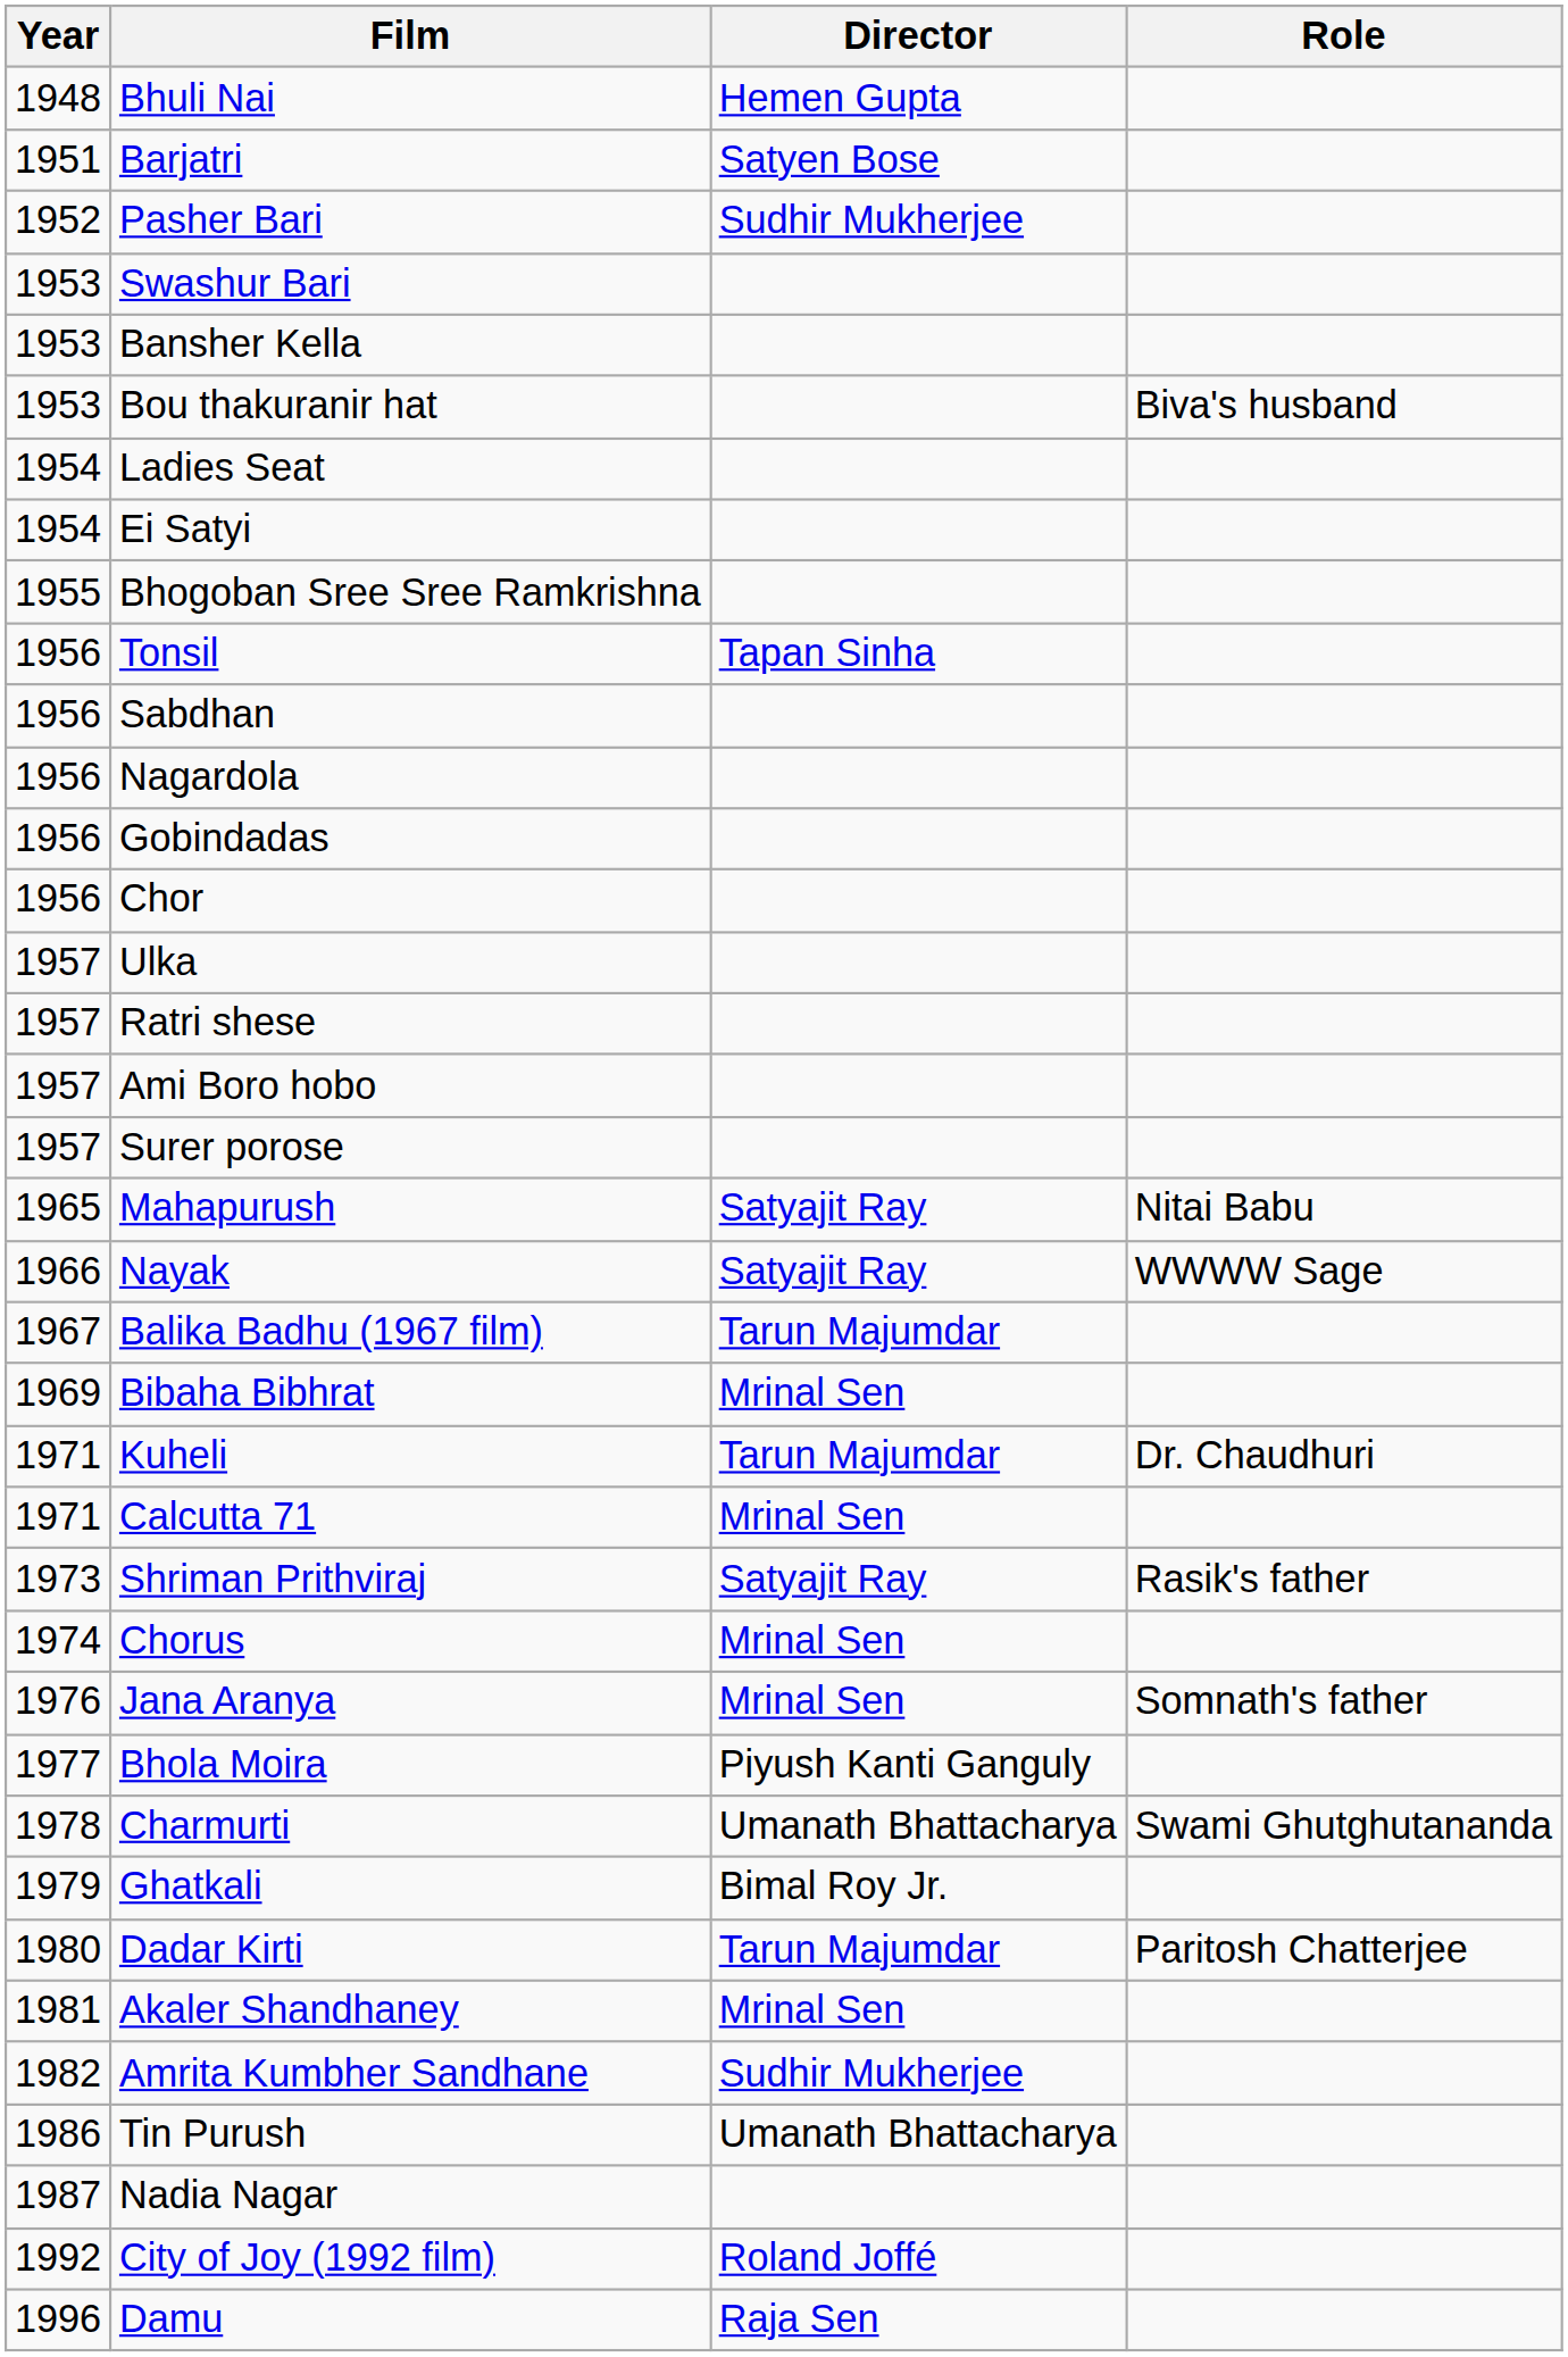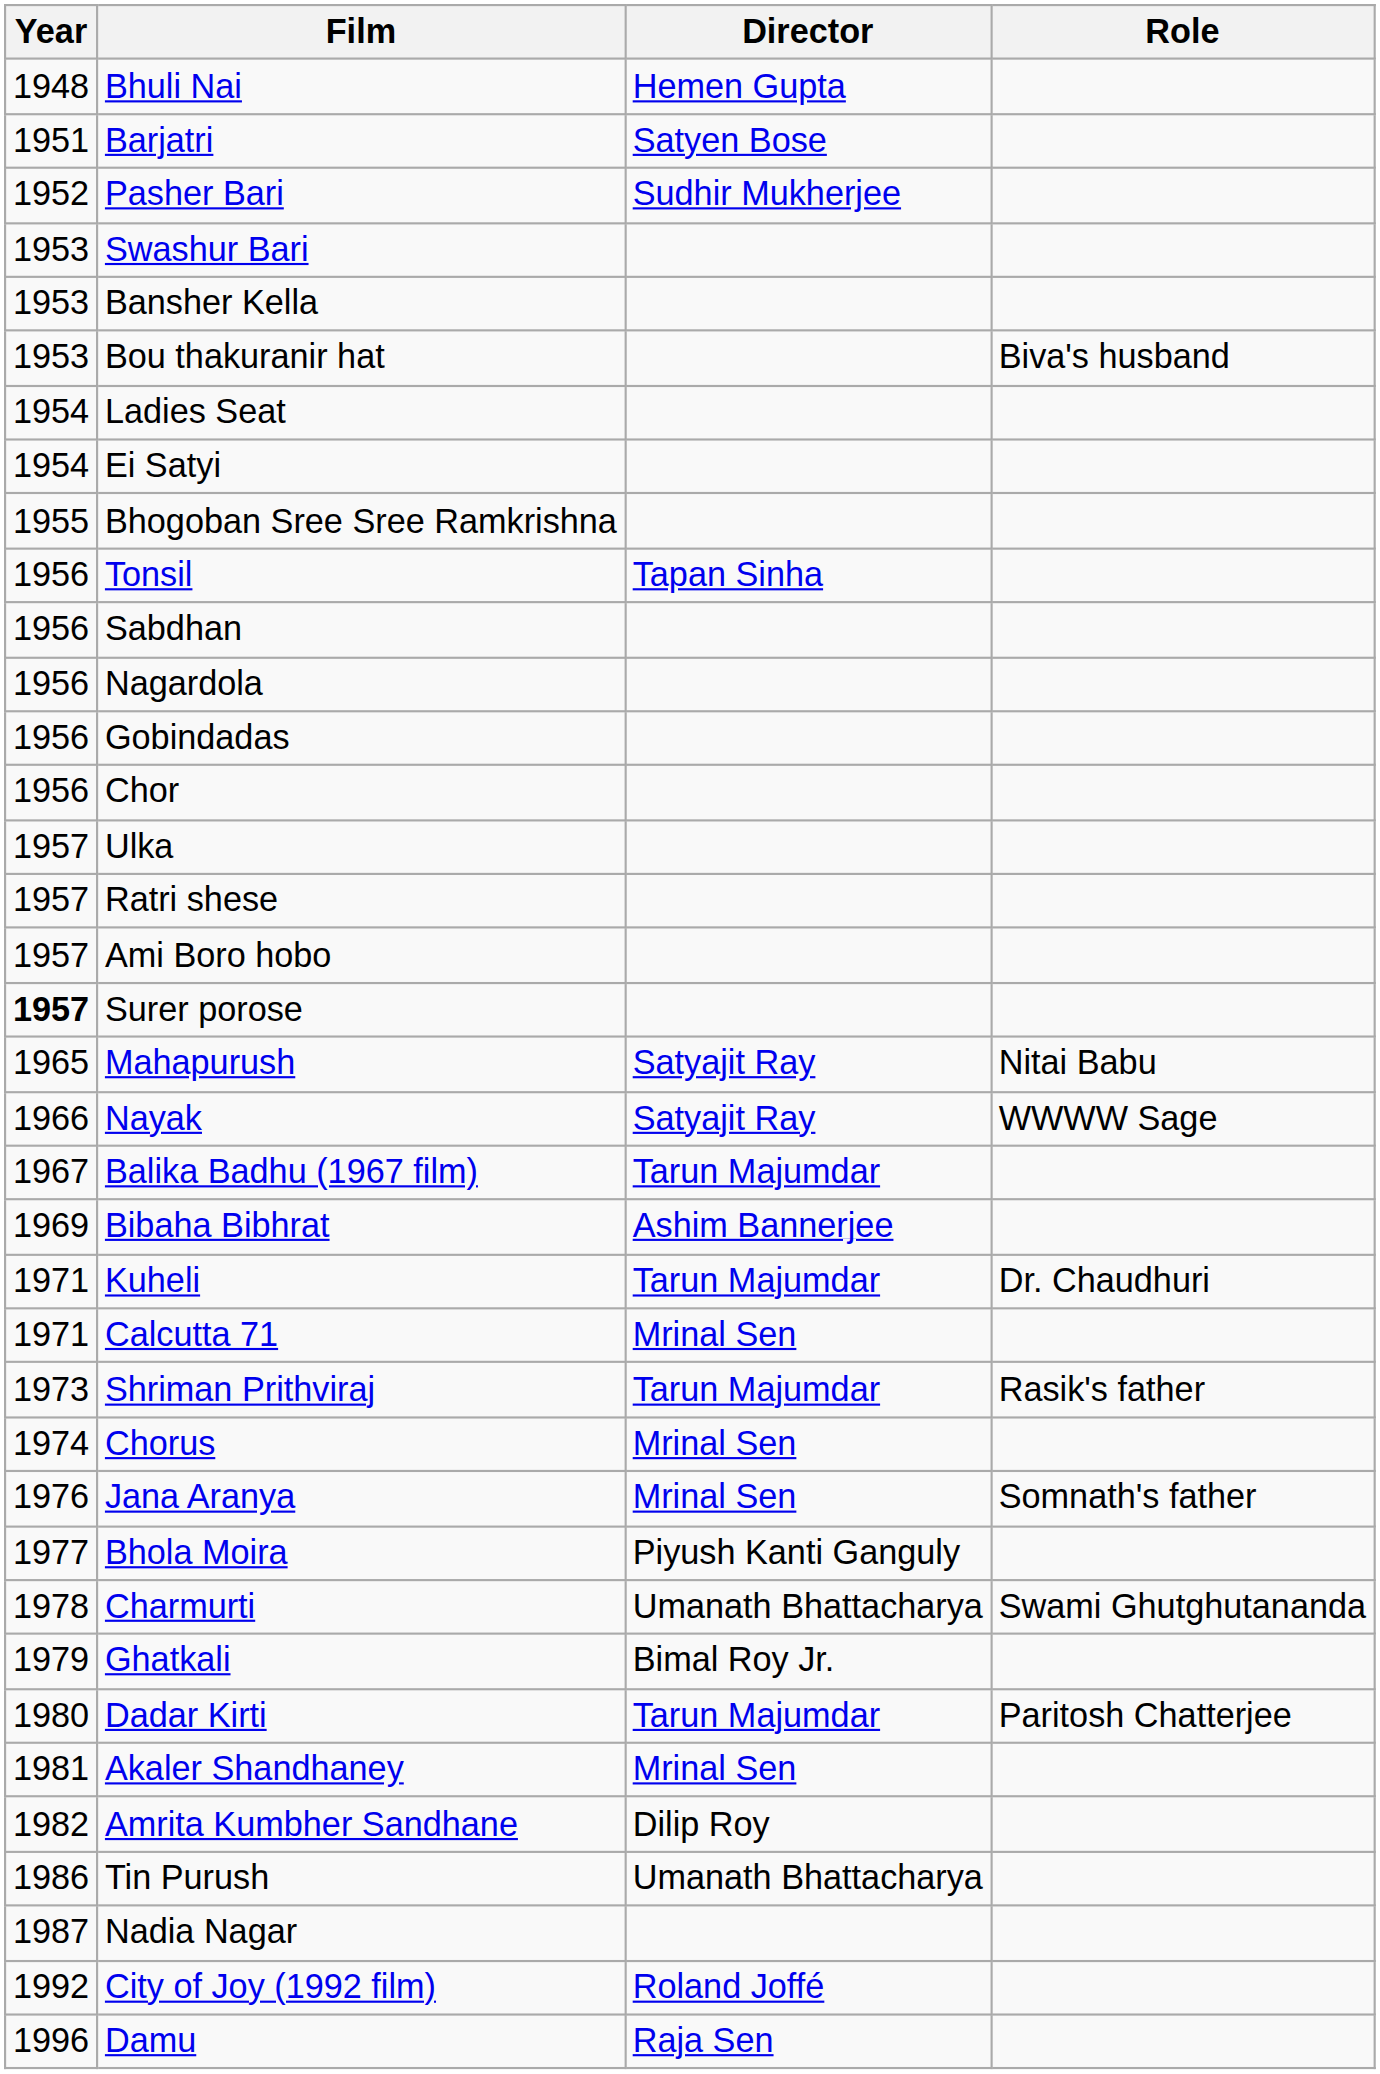 <table class="wikitable">
 <tr>
 <th>Year</th>
 <th>Film</th>
 <th>Director</th>
 <th>Role</th>
 </tr>
 <tr>
 <td>1948</td>
 <td><a href='#'>Bhuli Nai</a></td>
 <td><a href='#'>Hemen Gupta</a></td>
 <td></td>
 </tr>
 <tr>
 <td>1951</td>
 <td><a href='#'>Barjatri</a></td>
 <td><a href='#'>Satyen Bose</a></td>
 <td></td>
 </tr>
 <tr>
 <td>1952</td>
 <td><a href='#'>Pasher Bari</a></td>
 <td><a href='#'>Sudhir Mukherjee</a></td>
 <td></td>
 </tr>
 <tr>
 <td>1953</td>
 <td><a href='#'>Swashur Bari</a></td>
 <td></td>
 <td></td>
 </tr>
 <tr>
 <td>1953</td>
 <td>Bansher Kella</td>
 <td></td>
 <td></td>
 </tr>
 <tr>
 <td>1953</td>
 <td>Bou thakuranir hat</td>
 <td></td>
 <td>Biva's husband</td>
 </tr>
 <tr>
 <td>1954</td>
 <td>Ladies Seat</td>
 <td></td>
 <td></td>
 </tr>
 <tr>
 <td>1954</td>
 <td>Ei Satyi</td>
 <td></td>
 <td></td>
 </tr>
 <tr>
 <td>1955</td>
 <td>Bhogoban Sree Sree Ramkrishna</td>
 <td></td>
 <td></td>
 </tr>
 <tr>
 <td>1956</td>
 <td><a href='#'>Tonsil</a></td>
 <td><a href='#'>Tapan Sinha</a></td>
 <td></td>
 </tr>
 <tr>
 <td>1956</td>
 <td>Sabdhan</td>
 <td></td>
 <td></td>
 </tr>
 <tr>
 <td>1956</td>
 <td>Nagardola</td>
 <td></td>
 <td></td>
 </tr>
 <tr>
 <td>1956</td>
 <td>Gobindadas</td>
 <td></td>
 <td></td>
 </tr>
 <tr>
 <td>1956</td>
 <td>Chor</td>
 <td></td>
 <td></td>
 </tr>
 <tr>
 <td>1957</td>
 <td>Ulka</td>
 <td></td>
 <td></td>
 </tr>
 <tr>
 <td>1957</td>
 <td>Ratri shese</td>
 <td></td>
 <td></td>
 </tr>
 <tr>
 <td>1957</td>
 <td>Ami Boro hobo</td>
 <td></td>
 <td></td>
 </tr>
 <tr>
-<td>1957</td>
+<td><strong>1957</strong></td>
 <td>Surer porose</td>
 <td></td>
 <td></td>
 </tr>
 <tr>
 <td>1965</td>
 <td><a href='#'>Mahapurush</a></td>
 <td><a href='#'>Satyajit Ray</a></td>
 <td>Nitai Babu</td>
 </tr>
 <tr>
 <td>1966</td>
 <td><a href='#'>Nayak</a></td>
 <td><a href='#'>Satyajit Ray</a></td>
 <td>WWWW Sage</td>
 </tr>
 <tr>
 <td>1967</td>
 <td><a href='#'>Balika Badhu (1967 film)</a></td>
 <td><a href='#'>Tarun Majumdar</a></td>
 <td></td>
 </tr>
 <tr>
 <td>1969</td>
 <td><a href='#'>Bibaha Bibhrat</a></td>
-<td><a href='#'>Mrinal Sen</a></td>
+<td><a href='#'>Ashim Bannerjee</a></td>
 <td></td>
 </tr>
 <tr>
 <td>1971</td>
 <td><a href='#'>Kuheli</a></td>
 <td><a href='#'>Tarun Majumdar</a></td>
 <td>Dr. Chaudhuri</td>
 </tr>
 <tr>
 <td>1971</td>
 <td><a href='#'>Calcutta 71</a></td>
 <td><a href='#'>Mrinal Sen</a></td>
 <td></td>
 </tr>
 <tr>
 <td>1973</td>
 <td><a href='#'>Shriman Prithviraj</a></td>
-<td><a href='#'>Satyajit Ray</a></td>
+<td><a href='#'>Tarun Majumdar</a></td>
 <td>Rasik's father</td>
 </tr>
 <tr>
 <td>1974</td>
 <td><a href='#'>Chorus</a></td>
 <td><a href='#'>Mrinal Sen</a></td>
 <td></td>
 </tr>
 <tr>
 <td>1976</td>
 <td><a href='#'>Jana Aranya</a></td>
 <td><a href='#'>Mrinal Sen</a></td>
 <td>Somnath's father</td>
 </tr>
 <tr>
 <td>1977</td>
 <td><a href='#'>Bhola Moira</a></td>
 <td>Piyush Kanti Ganguly</td>
 <td></td>
 </tr>
 <tr>
 <td>1978</td>
 <td><a href='#'>Charmurti</a></td>
 <td>Umanath Bhattacharya</td>
 <td>Swami Ghutghutananda</td>
 </tr>
 <tr>
 <td>1979</td>
 <td><a href='#'>Ghatkali</a></td>
 <td>Bimal Roy Jr.</td>
 <td></td>
 </tr>
 <tr>
 <td>1980</td>
 <td><a href='#'>Dadar Kirti</a></td>
 <td><a href='#'>Tarun Majumdar</a></td>
 <td>Paritosh Chatterjee</td>
 </tr>
 <tr>
 <td>1981</td>
 <td><a href='#'>Akaler Shandhaney</a></td>
 <td><a href='#'>Mrinal Sen</a></td>
 <td></td>
 </tr>
 <tr>
 <td>1982</td>
 <td><a href='#'>Amrita Kumbher Sandhane</a></td>
-<td><a href='#'>Sudhir Mukherjee</a></td>
+<td>Dilip Roy</td>
 <td></td>
 </tr>
 <tr>
 <td>1986</td>
 <td>Tin Purush</td>
 <td>Umanath Bhattacharya</td>
 <td></td>
 </tr>
 <tr>
 <td>1987</td>
 <td>Nadia Nagar</td>
 <td></td>
 <td></td>
 </tr>
 <tr>
 <td>1992</td>
 <td><a href='#'>City of Joy (1992 film)</a></td>
 <td><a href='#'>Roland Joffé</a></td>
 <td></td>
 </tr>
 <tr>
 <td>1996</td>
 <td><a href='#'>Damu</a></td>
 <td><a href='#'>Raja Sen</a></td>
 <td></td>
 </tr>
 </table>
